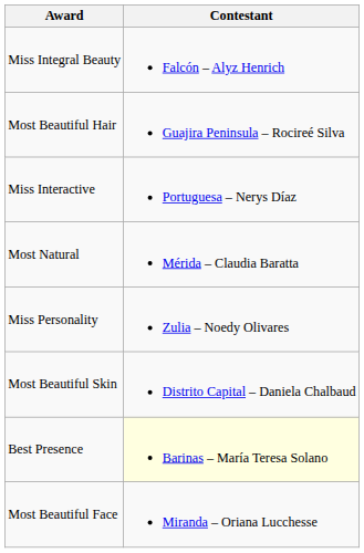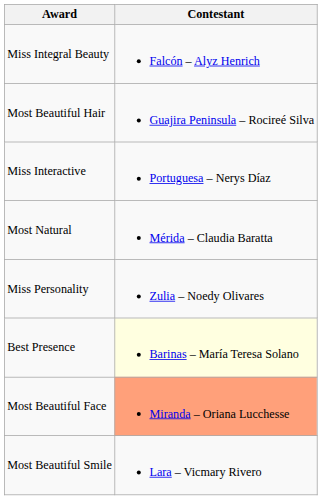 <table class="wikitable sortable" style="font-size:95%;">
 <tr>
 <th>Award</th>
 <th>Contestant</th>
 </tr>
 <tr>
 <td>Miss Integral Beauty</td>
 <td><br><ul><li><a href='#'>Falcón</a> – <a href='#'>Alyz Henrich</a></li></ul></td>
 </tr>
 <tr>
 <td>Most Beautiful Hair</td>
 <td><br><ul><li><a href='#'>Guajira Peninsula</a> – Rocireé Silva</li></ul></td>
 </tr>
 <tr>
 <td>Miss Interactive</td>
 <td><br><ul><li><a href='#'>Portuguesa</a> – Nerys Díaz</li></ul></td>
 </tr>
 <tr>
 <td>Most Natural</td>
 <td><br><ul><li><a href='#'>Mérida</a> – Claudia Baratta</li></ul></td>
 </tr>
 <tr>
 <td>Miss Personality</td>
 <td><br><ul><li><a href='#'>Zulia</a> – Noedy Olivares</li></ul></td>
 </tr>
 <tr>
-<td>Most Beautiful Skin</td>
-<td><br><ul><li><a href='#'>Distrito Capital</a> – Daniela Chalbaud</li></ul></td>
-</tr>
-<tr>
 <td>Best Presence</td>
 <td style="background: lightyellow;"><br><ul><li><a href='#'>Barinas</a> – María Teresa Solano</li></ul></td>
 </tr>
 <tr>
 <td>Most Beautiful Face</td>
-<td><br><ul><li><a href='#'>Miranda</a> – Oriana Lucchesse</li></ul></td>
+<td style="background: lightsalmon;"><br><ul><li><a href='#'>Miranda</a> – Oriana Lucchesse</li></ul></td>
+</tr>
+<tr>
+<td>Most Beautiful Smile</td>
+<td><br><ul><li><a href='#'>Lara</a> – Vicmary Rivero</li></ul></td>
 </tr>
 </table>
